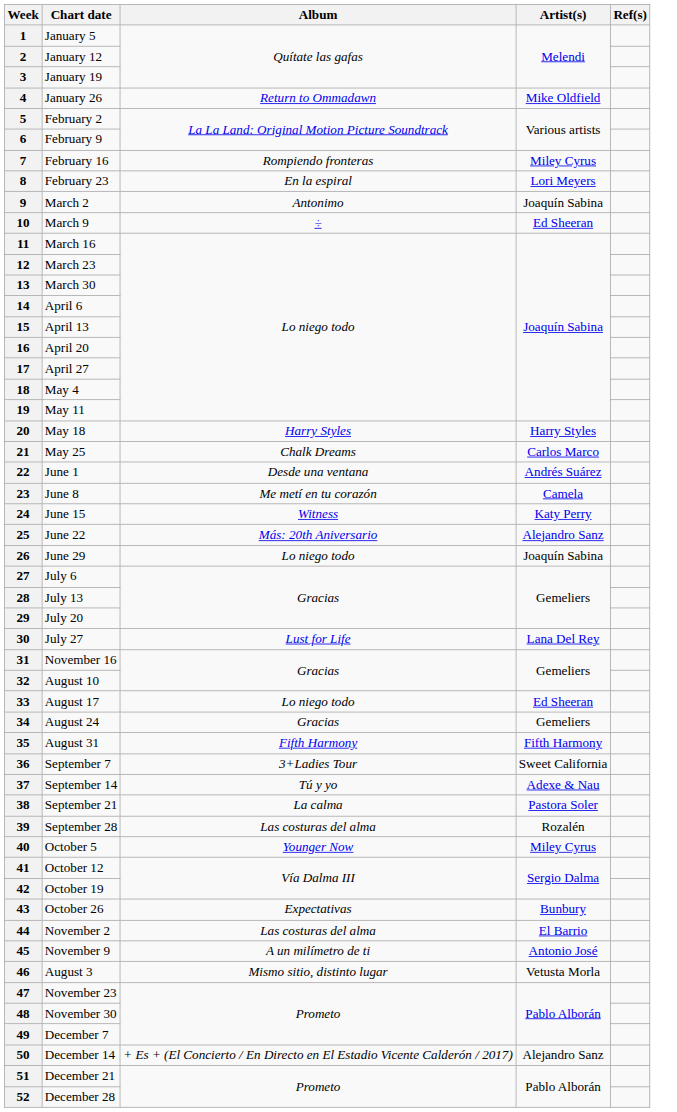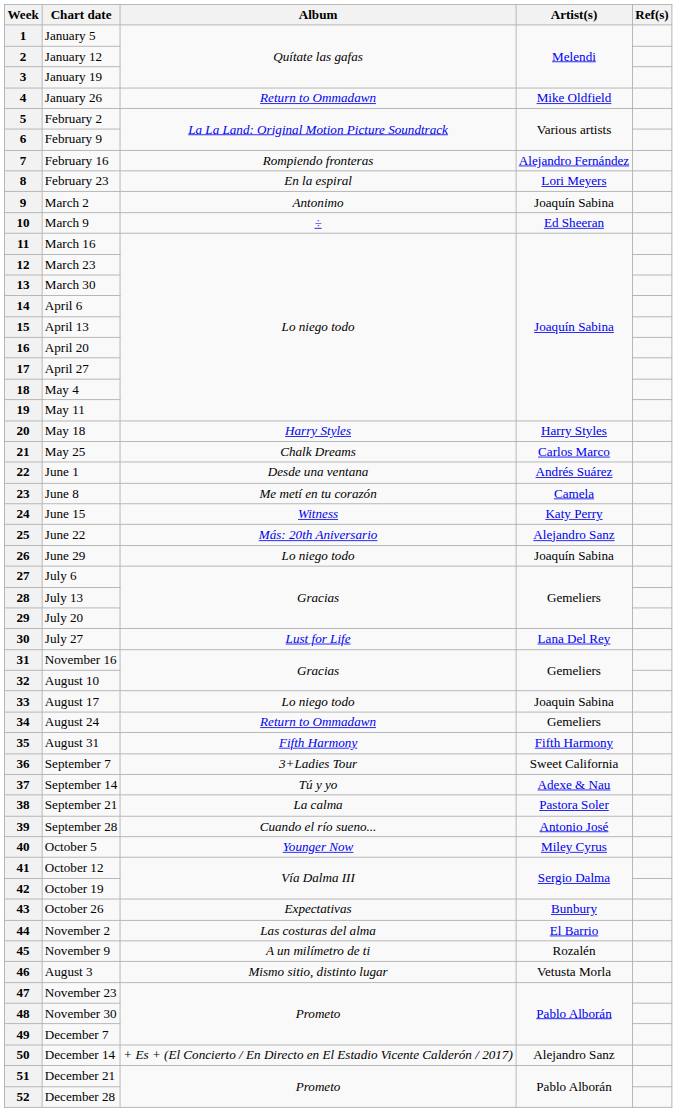 <table class="wikitable" style="text-align: center;">
 <tr>
 <th>Week</th>
 <th>Chart date</th>
 <th>Album</th>
 <th>Artist(s)</th>
 <th>Ref(s)</th>
 </tr>
 <tr>
 <th>1</th>
 <td style="text-align: left;">January 5</td>
 <td rowspan="3"><em>Quítate las gafas</em></td>
 <td rowspan="3"><a href='#'>Melendi</a></td>
 <td></td>
 </tr>
 <tr>
 <th>2</th>
 <td style="text-align: left;">January 12</td>
 <td></td>
 </tr>
 <tr>
 <th>3</th>
 <td style="text-align: left;">January 19</td>
 <td></td>
 </tr>
 <tr>
 <th>4</th>
 <td style="text-align: left;">January 26</td>
 <td><em><a href='#'>Return to Ommadawn</a></em></td>
 <td><a href='#'>Mike Oldfield</a></td>
 <td></td>
 </tr>
 <tr>
 <th>5</th>
 <td style="text-align: left;">February 2</td>
 <td rowspan="2"><em><a href='#'>La La Land: Original Motion Picture Soundtrack</a></em></td>
 <td rowspan="2">Various artists</td>
 <td></td>
 </tr>
 <tr>
 <th>6</th>
 <td style="text-align: left;">February 9</td>
 <td></td>
 </tr>
 <tr>
 <th>7</th>
 <td style="text-align: left;">February 16</td>
 <td><em>Rompiendo fronteras</em></td>
-<td><a href='#'>Miley Cyrus</a></td>
+<td><a href='#'>Alejandro Fernández</a></td>
 <td></td>
 </tr>
 <tr>
 <th>8</th>
 <td style="text-align: left;">February 23</td>
 <td><em>En la espiral</em></td>
 <td><a href='#'>Lori Meyers</a></td>
 <td></td>
 </tr>
 <tr>
 <th>9</th>
 <td style="text-align: left;">March 2</td>
 <td><em>Antonimo</em></td>
 <td>Joaquín Sabina</td>
 <td></td>
 </tr>
 <tr>
 <th>10</th>
 <td style="text-align: left;">March 9</td>
 <td><em><a href='#'>÷</a></em></td>
 <td><a href='#'>Ed Sheeran</a></td>
 <td></td>
 </tr>
 <tr>
 <th>11</th>
 <td style="text-align: left;">March 16</td>
 <td rowspan="9"><em>Lo niego todo</em></td>
 <td rowspan="9"><a href='#'>Joaquín Sabina</a></td>
 <td></td>
 </tr>
 <tr>
 <th>12</th>
 <td style="text-align: left;">March 23</td>
 <td></td>
 </tr>
 <tr>
 <th>13</th>
 <td style="text-align: left;">March 30</td>
 <td></td>
 </tr>
 <tr>
 <th>14</th>
 <td style="text-align: left;">April 6</td>
 <td></td>
 </tr>
 <tr>
 <th>15</th>
 <td style="text-align: left;">April 13</td>
 <td></td>
 </tr>
 <tr>
 <th>16</th>
 <td style="text-align: left;">April 20</td>
 <td></td>
 </tr>
 <tr>
 <th>17</th>
 <td style="text-align: left;">April 27</td>
 <td></td>
 </tr>
 <tr>
 <th>18</th>
 <td style="text-align: left;">May 4</td>
 <td></td>
 </tr>
 <tr>
 <th>19</th>
 <td style="text-align: left;">May 11</td>
 <td></td>
 </tr>
 <tr>
 <th>20</th>
 <td style="text-align: left;">May 18</td>
 <td><em><a href='#'>Harry Styles</a></em></td>
 <td><a href='#'>Harry Styles</a></td>
 <td></td>
 </tr>
 <tr>
 <th>21</th>
 <td style="text-align: left;">May 25</td>
 <td><em>Chalk Dreams</em></td>
 <td><a href='#'>Carlos Marco</a></td>
 <td></td>
 </tr>
 <tr>
 <th>22</th>
 <td style="text-align: left;">June 1</td>
 <td><em>Desde una ventana</em></td>
 <td><a href='#'>Andrés Suárez</a></td>
 <td></td>
 </tr>
 <tr>
 <th>23</th>
 <td style="text-align: left;">June 8</td>
 <td><em>Me metí en tu corazón</em></td>
 <td><a href='#'>Camela</a></td>
 <td></td>
 </tr>
 <tr>
 <th>24</th>
 <td style="text-align: left;">June 15</td>
 <td><em><a href='#'>Witness</a></em></td>
 <td><a href='#'>Katy Perry</a></td>
 <td></td>
 </tr>
 <tr>
 <th>25</th>
 <td style="text-align: left;">June 22</td>
 <td><em><a href='#'>Más: 20th Aniversario</a></em></td>
 <td><a href='#'>Alejandro Sanz</a></td>
 <td></td>
 </tr>
 <tr>
 <th>26</th>
 <td style="text-align: left;">June 29</td>
 <td><em>Lo niego todo</em></td>
 <td>Joaquín Sabina</td>
 <td></td>
 </tr>
 <tr>
 <th>27</th>
 <td style="text-align: left;">July 6</td>
 <td rowspan="3"><em>Gracias</em></td>
 <td rowspan="3">Gemeliers</td>
 <td></td>
 </tr>
 <tr>
 <th>28</th>
 <td style="text-align: left;">July 13</td>
 <td></td>
 </tr>
 <tr>
 <th>29</th>
 <td style="text-align: left;">July 20</td>
 <td></td>
 </tr>
 <tr>
 <th>30</th>
 <td style="text-align: left;">July 27</td>
 <td><em><a href='#'>Lust for Life</a></em></td>
 <td><a href='#'>Lana Del Rey</a></td>
 <td></td>
 </tr>
 <tr>
 <th>31</th>
 <td style="text-align: left;">November 16</td>
 <td rowspan="2"><em>Gracias</em></td>
 <td rowspan="2">Gemeliers</td>
 <td></td>
 </tr>
 <tr>
 <th>32</th>
 <td style="text-align: left;">August 10</td>
 <td></td>
 </tr>
 <tr>
 <th>33</th>
 <td style="text-align: left;">August 17</td>
 <td><em>Lo niego todo</em></td>
-<td><a href='#'>Ed Sheeran</a></td>
+<td>Joaquin Sabina</td>
 <td></td>
 </tr>
 <tr>
 <th>34</th>
 <td style="text-align: left;">August 24</td>
-<td><em>Gracias</em></td>
+<td><em><a href='#'>Return to Ommadawn</a></em></td>
 <td>Gemeliers</td>
 <td></td>
 </tr>
 <tr>
 <th>35</th>
 <td style="text-align: left;">August 31</td>
 <td><em><a href='#'>Fifth Harmony</a></em></td>
 <td><a href='#'>Fifth Harmony</a></td>
 <td></td>
 </tr>
 <tr>
 <th>36</th>
 <td style="text-align: left;">September 7</td>
 <td><em>3+Ladies Tour</em></td>
 <td>Sweet California</td>
 <td></td>
 </tr>
 <tr>
 <th>37</th>
 <td style="text-align: left;">September 14</td>
 <td><em>Tú y yo</em></td>
 <td><a href='#'>Adexe & Nau</a></td>
 <td></td>
 </tr>
 <tr>
 <th>38</th>
 <td style="text-align: left;">September 21</td>
 <td><em>La calma</em></td>
 <td><a href='#'>Pastora Soler</a></td>
 <td></td>
 </tr>
 <tr>
 <th>39</th>
 <td style="text-align: left;">September 28</td>
-<td><em>Las costuras del alma</em></td>
-<td>Rozalén</td>
+<td><em>Cuando el río sueno...</em></td>
+<td><a href='#'>Antonio José</a></td>
 <td></td>
 </tr>
 <tr>
 <th>40</th>
 <td style="text-align: left;">October 5</td>
 <td><em><a href='#'>Younger Now</a></em></td>
 <td><a href='#'>Miley Cyrus</a></td>
 <td></td>
 </tr>
 <tr>
 <th>41</th>
 <td style="text-align: left;">October 12</td>
 <td rowspan="2"><em>Vía Dalma III</em></td>
 <td rowspan="2"><a href='#'>Sergio Dalma</a></td>
 <td></td>
 </tr>
 <tr>
 <th>42</th>
 <td style="text-align: left;">October 19</td>
 <td></td>
 </tr>
 <tr>
 <th>43</th>
 <td style="text-align: left;">October 26</td>
 <td><em>Expectativas</em></td>
 <td><a href='#'>Bunbury</a></td>
 <td></td>
 </tr>
 <tr>
 <th>44</th>
 <td style="text-align: left;">November 2</td>
 <td><em>Las costuras del alma</em></td>
 <td><a href='#'>El Barrio</a></td>
 <td></td>
 </tr>
 <tr>
 <th>45</th>
 <td style="text-align: left;">November 9</td>
 <td><em>A un milímetro de ti</em></td>
-<td><a href='#'>Antonio José</a></td>
+<td>Rozalén</td>
 <td></td>
 </tr>
 <tr>
 <th>46</th>
 <td style="text-align: left;">August 3</td>
 <td><em>Mismo sitio, distinto lugar</em></td>
 <td>Vetusta Morla</td>
 <td></td>
 </tr>
 <tr>
 <th>47</th>
 <td style="text-align: left;">November 23</td>
 <td rowspan="3"><em>Prometo</em></td>
 <td rowspan="3"><a href='#'>Pablo Alborán</a></td>
 <td></td>
 </tr>
 <tr>
 <th>48</th>
 <td style="text-align: left;">November 30</td>
 <td></td>
 </tr>
 <tr>
 <th>49</th>
 <td style="text-align: left;">December 7</td>
 <td></td>
 </tr>
 <tr>
 <th>50</th>
 <td style="text-align: left;">December 14</td>
 <td><em>+ Es + (El Concierto / En Directo en El Estadio Vicente Calderón / 2017)</em></td>
 <td>Alejandro Sanz</td>
 <td></td>
 </tr>
 <tr>
 <th>51</th>
 <td style="text-align: left;">December 21</td>
 <td rowspan="2"><em>Prometo</em></td>
 <td rowspan="2">Pablo Alborán</td>
 <td></td>
 </tr>
 <tr>
 <th>52</th>
 <td style="text-align: left;">December 28</td>
 <td></td>
 </tr>
 </table>
